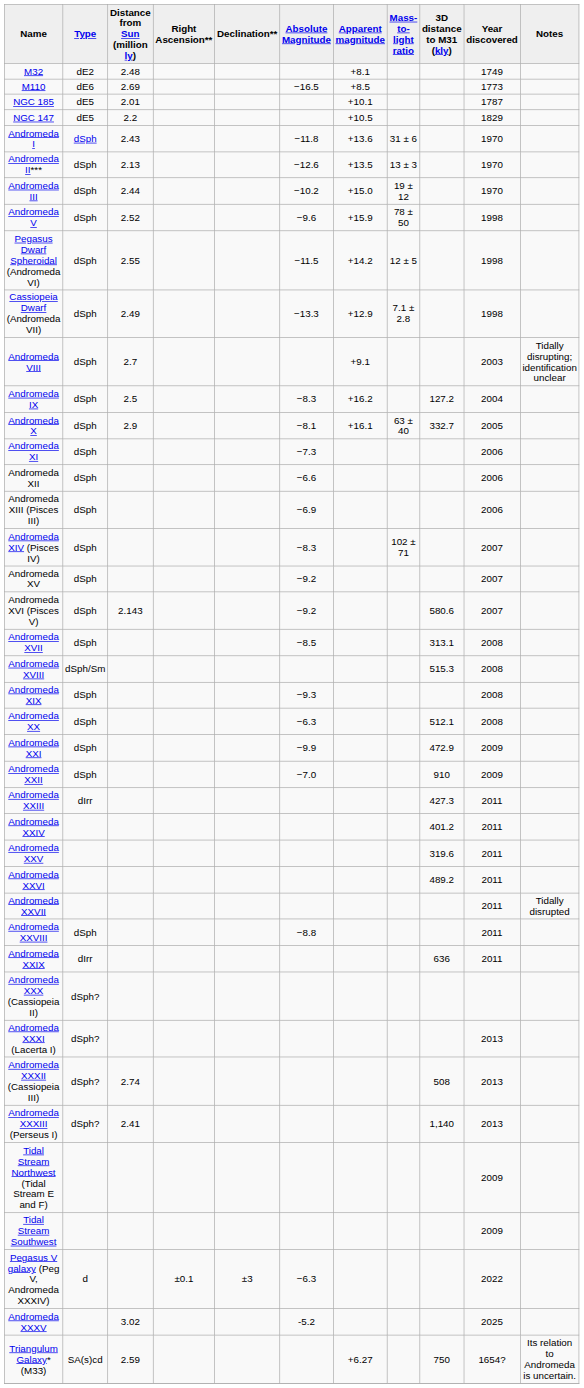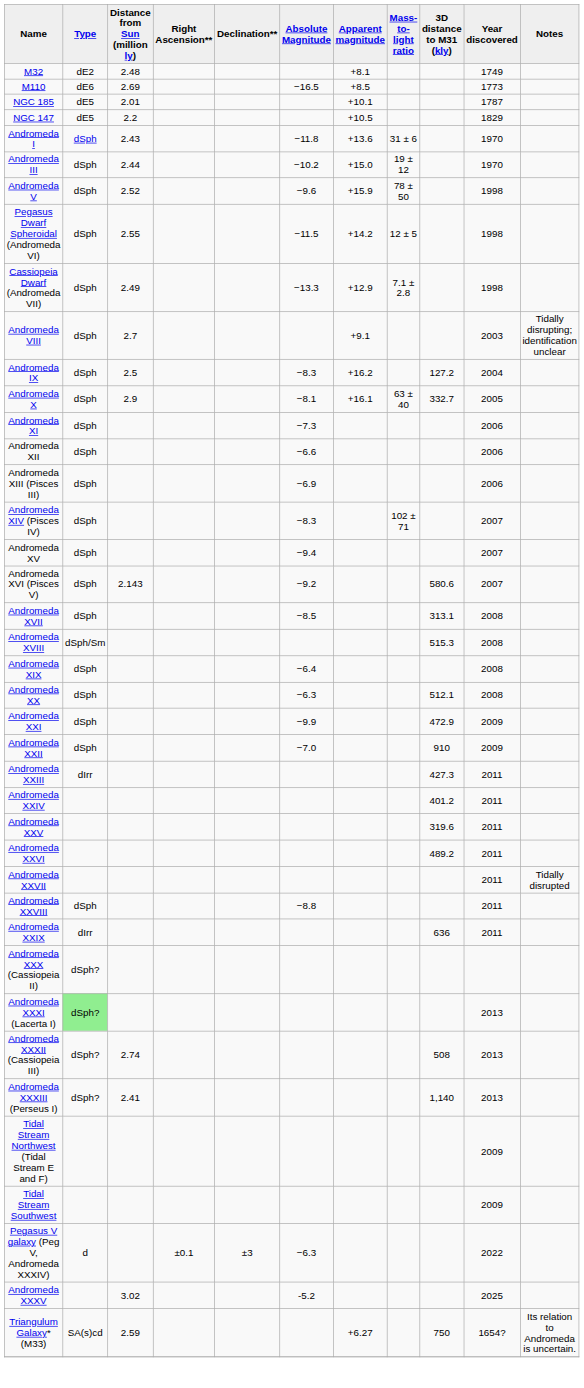 <table class="wikitable" style="text-align:center;border-collapse:collapse;font-size:90%" cellpadding="2">
 <tr>
 <th style="background:#efefef;">Name</th>
 <th style="background:#efefef;"><a href='#'>Type</a></th>
 <th style="background:#efefef;">Distance from <a href='#'>Sun</a><br>(million <a href='#'>ly</a>)</th>
 <th style="background:#efefef;">Right Ascension**</th>
 <th style="background:#efefef;">Declination**</th>
 <th style="background:#efefef;"><a href='#'>Absolute Magnitude</a></th>
 <th style="background:#efefef;"><a href='#'>Apparent magnitude</a></th>
 <th style="background:#efefef;"><a href='#'>Mass-to-light ratio</a></th>
 <th style="background:#efefef;">3D distance to M31 (<a href='#'>kly</a>)</th>
 <th style="background:#efefef;">Year<br>discovered</th>
 <th style="background:#efefef;">Notes</th>
 </tr>
 <tr>
 <td><a href='#'>M32</a></td>
 <td>dE2</td>
 <td>2.48</td>
 <td></td>
 <td></td>
 <td></td>
 <td>+8.1</td>
 <td></td>
 <td></td>
 <td>1749</td>
 <td></td>
 </tr>
 <tr>
 <td><a href='#'>M110</a></td>
 <td>dE6</td>
 <td>2.69</td>
 <td></td>
 <td></td>
 <td>−16.5</td>
 <td>+8.5</td>
 <td></td>
 <td></td>
 <td>1773</td>
 <td></td>
 </tr>
 <tr>
 <td><a href='#'>NGC 185</a></td>
 <td>dE5</td>
 <td>2.01</td>
 <td></td>
 <td></td>
 <td></td>
 <td>+10.1</td>
 <td></td>
 <td></td>
 <td>1787</td>
 <td></td>
 </tr>
 <tr>
 <td><a href='#'>NGC 147</a></td>
 <td>dE5</td>
 <td>2.2</td>
 <td></td>
 <td></td>
 <td></td>
 <td>+10.5</td>
 <td></td>
 <td></td>
 <td>1829</td>
 <td></td>
 </tr>
 <tr>
 <td><a href='#'>Andromeda I</a></td>
 <td><a href='#'>dSph</a></td>
 <td>2.43</td>
 <td></td>
 <td></td>
 <td>−11.8</td>
 <td>+13.6</td>
 <td>31 ± 6</td>
-<td></td>
-<td>1970</td>
-<td></td>
-</tr>
-<tr>
-<td><a href='#'>Andromeda II</a>***</td>
-<td>dSph</td>
-<td>2.13</td>
-<td></td>
-<td></td>
-<td>−12.6</td>
-<td>+13.5</td>
-<td>13 ± 3</td>
 <td></td>
 <td>1970</td>
 <td></td>
 </tr>
 <tr>
 <td><a href='#'>Andromeda III</a></td>
 <td>dSph</td>
 <td>2.44</td>
 <td></td>
 <td></td>
 <td>−10.2</td>
 <td>+15.0</td>
 <td>19 ± 12</td>
 <td></td>
 <td>1970</td>
 <td><br></td>
 </tr>
 <tr>
 <td><a href='#'>Andromeda V</a></td>
 <td>dSph</td>
 <td>2.52</td>
 <td></td>
 <td></td>
 <td>−9.6</td>
 <td>+15.9</td>
 <td>78 ± 50</td>
 <td></td>
 <td>1998</td>
 <td></td>
 </tr>
 <tr>
 <td><a href='#'>Pegasus Dwarf Spheroidal</a><br>(Andromeda VI)</td>
 <td>dSph</td>
 <td>2.55</td>
 <td></td>
 <td></td>
 <td>−11.5</td>
 <td>+14.2</td>
 <td>12 ± 5</td>
 <td></td>
 <td>1998</td>
 <td></td>
 </tr>
 <tr>
 <td><a href='#'>Cassiopeia Dwarf</a><br>(Andromeda VII)</td>
 <td>dSph</td>
 <td>2.49</td>
 <td></td>
 <td></td>
 <td>−13.3</td>
 <td>+12.9</td>
 <td>7.1 ± 2.8</td>
 <td></td>
 <td>1998</td>
 <td></td>
 </tr>
 <tr>
 <td><a href='#'>Andromeda VIII</a></td>
 <td>dSph</td>
 <td>2.7</td>
 <td><em></em></td>
 <td><em></em></td>
 <td></td>
 <td>+9.1</td>
 <td></td>
 <td></td>
 <td>2003</td>
 <td>Tidally disrupting; identification unclear</td>
 </tr>
 <tr>
 <td><a href='#'>Andromeda IX</a></td>
 <td>dSph</td>
 <td>2.5</td>
 <td></td>
 <td></td>
 <td>−8.3</td>
 <td>+16.2</td>
 <td></td>
 <td>127.2</td>
 <td>2004</td>
 <td></td>
 </tr>
 <tr>
 <td><a href='#'>Andromeda X</a></td>
 <td>dSph</td>
 <td>2.9</td>
 <td></td>
 <td></td>
 <td>−8.1</td>
 <td>+16.1</td>
 <td>63 ± 40</td>
 <td>332.7</td>
 <td>2005</td>
 <td></td>
 </tr>
 <tr>
 <td><a href='#'>Andromeda XI</a></td>
 <td>dSph</td>
 <td></td>
 <td><em></em></td>
 <td><em></em></td>
 <td>−7.3</td>
 <td></td>
 <td></td>
 <td></td>
 <td>2006</td>
 <td></td>
 </tr>
 <tr>
 <td>Andromeda XII</td>
 <td>dSph</td>
 <td></td>
 <td><em></em></td>
 <td><em></em></td>
 <td>−6.6</td>
 <td></td>
 <td></td>
 <td></td>
 <td>2006</td>
 <td></td>
 </tr>
 <tr>
 <td>Andromeda XIII (Pisces III)</td>
 <td>dSph</td>
 <td></td>
 <td></td>
 <td></td>
 <td>−6.9</td>
 <td></td>
 <td></td>
 <td></td>
 <td>2006</td>
 <td></td>
 </tr>
 <tr>
 <td><a href='#'>Andromeda XIV</a> (Pisces IV)</td>
 <td>dSph</td>
 <td></td>
 <td></td>
 <td></td>
 <td>−8.3</td>
 <td></td>
 <td>102 ± 71</td>
 <td></td>
 <td>2007</td>
 <td></td>
 </tr>
 <tr>
 <td>Andromeda XV</td>
 <td>dSph</td>
 <td></td>
 <td><em></em></td>
 <td><em></em></td>
-<td>−9.2</td>
+<td>−9.4</td>
 <td></td>
 <td></td>
 <td></td>
 <td>2007</td>
 <td></td>
 </tr>
 <tr>
 <td>Andromeda XVI (Pisces V)</td>
 <td>dSph</td>
 <td>2.143</td>
 <td></td>
 <td></td>
 <td>−9.2</td>
 <td></td>
 <td></td>
 <td>580.6</td>
 <td>2007</td>
 <td></td>
 </tr>
 <tr>
 <td><a href='#'>Andromeda XVII</a></td>
 <td>dSph</td>
 <td></td>
 <td><em></em></td>
 <td><em></em></td>
 <td>−8.5</td>
 <td></td>
 <td></td>
 <td>313.1</td>
 <td>2008</td>
 <td></td>
 </tr>
 <tr>
 <td><a href='#'>Andromeda XVIII</a></td>
 <td>dSph/Sm</td>
 <td></td>
 <td></td>
 <td></td>
 <td></td>
 <td></td>
 <td></td>
 <td>515.3</td>
 <td>2008</td>
 <td></td>
 </tr>
 <tr>
 <td><a href='#'>Andromeda XIX</a></td>
 <td>dSph</td>
 <td></td>
 <td><em></em></td>
 <td><em></em></td>
-<td>−9.3</td>
+<td>−6.4</td>
 <td></td>
 <td></td>
 <td></td>
 <td>2008</td>
 <td></td>
 </tr>
 <tr>
 <td><a href='#'>Andromeda XX</a></td>
 <td>dSph</td>
 <td></td>
 <td></td>
 <td></td>
 <td>−6.3</td>
 <td></td>
 <td></td>
 <td>512.1</td>
 <td>2008</td>
 <td></td>
 </tr>
 <tr>
 <td><a href='#'>Andromeda XXI</a></td>
 <td>dSph</td>
 <td></td>
 <td><em></em></td>
 <td><em></em></td>
 <td>−9.9</td>
 <td></td>
 <td></td>
 <td>472.9</td>
 <td>2009</td>
 <td></td>
 </tr>
 <tr>
 <td><a href='#'>Andromeda XXII</a></td>
 <td>dSph</td>
 <td></td>
 <td><em></em></td>
 <td><em></em></td>
 <td>−7.0</td>
 <td></td>
 <td></td>
 <td>910</td>
 <td>2009</td>
 <td></td>
 </tr>
 <tr>
 <td><a href='#'>Andromeda XXIII</a></td>
 <td>dIrr</td>
 <td></td>
 <td></td>
 <td></td>
 <td></td>
 <td></td>
 <td></td>
 <td>427.3</td>
 <td>2011</td>
 <td></td>
 </tr>
 <tr>
 <td><a href='#'>Andromeda XXIV</a></td>
 <td></td>
 <td></td>
 <td><em></em></td>
 <td><em></em></td>
 <td></td>
 <td></td>
 <td></td>
 <td>401.2</td>
 <td>2011</td>
 <td></td>
 </tr>
 <tr>
 <td><a href='#'>Andromeda XXV</a></td>
 <td></td>
 <td></td>
 <td><em></em></td>
 <td><em></em></td>
 <td></td>
 <td></td>
 <td></td>
 <td>319.6</td>
 <td>2011</td>
 <td></td>
 </tr>
 <tr>
 <td><a href='#'>Andromeda XXVI</a></td>
 <td></td>
 <td></td>
 <td></td>
 <td></td>
 <td></td>
 <td></td>
 <td></td>
 <td>489.2</td>
 <td>2011</td>
 <td></td>
 </tr>
 <tr>
 <td><a href='#'>Andromeda XXVII</a></td>
 <td></td>
 <td></td>
 <td><em></em></td>
 <td><em></em></td>
 <td></td>
 <td></td>
 <td></td>
 <td></td>
 <td>2011</td>
 <td>Tidally disrupted</td>
 </tr>
 <tr>
 <td><a href='#'>Andromeda XXVIII</a></td>
 <td>dSph</td>
 <td></td>
 <td></td>
 <td></td>
 <td>−8.8</td>
 <td></td>
 <td></td>
 <td></td>
 <td>2011</td>
 <td></td>
 </tr>
 <tr>
 <td><a href='#'>Andromeda XXIX</a></td>
 <td>dIrr</td>
 <td></td>
 <td></td>
 <td></td>
 <td></td>
 <td></td>
 <td></td>
 <td>636</td>
 <td>2011</td>
 <td></td>
 </tr>
 <tr>
 <td><a href='#'>Andromeda XXX</a> (Cassiopeia II)</td>
 <td>dSph?</td>
 <td></td>
 <td></td>
 <td></td>
 <td></td>
 <td></td>
 <td></td>
 <td></td>
 <td></td>
 <td></td>
 </tr>
 <tr>
 <td><a href='#'>Andromeda XXXI</a> (Lacerta I)</td>
-<td>dSph?</td>
+<td style="background: lightgreen;">dSph?</td>
 <td></td>
 <td></td>
 <td></td>
 <td></td>
 <td></td>
 <td></td>
 <td></td>
 <td>2013</td>
 <td></td>
 </tr>
 <tr>
 <td><a href='#'>Andromeda XXXII</a> (Cassiopeia III)</td>
 <td>dSph?</td>
 <td>2.74</td>
 <td></td>
 <td></td>
 <td></td>
 <td></td>
 <td></td>
 <td>508</td>
 <td>2013</td>
 <td></td>
 </tr>
 <tr>
 <td><a href='#'>Andromeda XXXIII</a> (Perseus I)</td>
 <td>dSph?</td>
 <td>2.41</td>
 <td></td>
 <td></td>
 <td></td>
 <td></td>
 <td></td>
 <td>1,140</td>
 <td>2013</td>
 <td></td>
 </tr>
 <tr>
 <td><a href='#'>Tidal Stream Northwest</a><br> (Tidal Stream E and F)</td>
 <td></td>
 <td></td>
 <td><em></em></td>
 <td><em></em></td>
 <td></td>
 <td></td>
 <td></td>
 <td></td>
 <td>2009</td>
 <td></td>
 </tr>
 <tr>
 <td><a href='#'>Tidal Stream Southwest</a></td>
 <td></td>
 <td></td>
 <td><em></em></td>
 <td><em></em></td>
 <td></td>
 <td></td>
 <td></td>
 <td></td>
 <td>2009</td>
 <td></td>
 </tr>
 <tr>
 <td><a href='#'>Pegasus V galaxy</a> (Peg V, Andromeda XXXIV)</td>
 <td>d</td>
 <td></td>
 <td>±0.1</td>
 <td>±3</td>
 <td>−6.3</td>
 <td></td>
 <td></td>
 <td></td>
 <td>2022</td>
 <td></td>
 </tr>
 <tr>
 <td><a href='#'>Andromeda XXXV</a></td>
 <td></td>
 <td>3.02</td>
 <td></td>
 <td></td>
 <td>-5.2</td>
 <td></td>
 <td></td>
 <td></td>
 <td>2025</td>
 <td></td>
 </tr>
 <tr>
 <td><a href='#'>Triangulum Galaxy</a>*<br>(M33)</td>
 <td>SA(s)cd</td>
 <td>2.59</td>
 <td></td>
 <td></td>
 <td></td>
 <td>+6.27</td>
 <td></td>
 <td>750</td>
 <td>1654?</td>
 <td>Its relation to Andromeda is uncertain.</td>
 </tr>
 <tr>
 </tr>
 </table>
